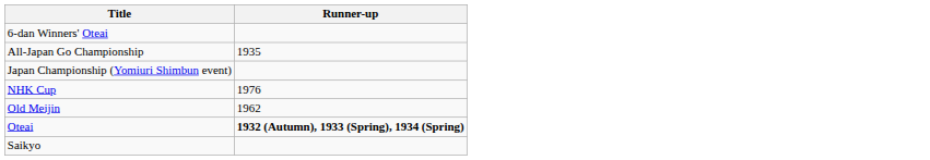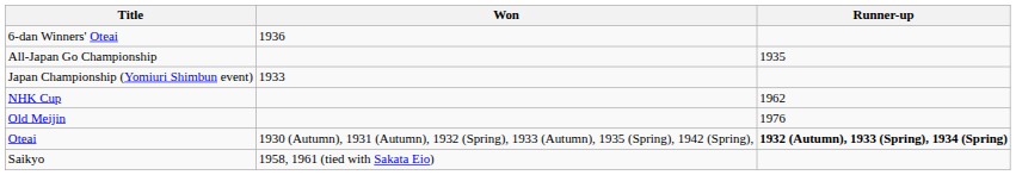 <table class="wikitable">
 <tr>
 <th>Title</th>
+<th>Won</th>
 <th>Runner-up</th>
 </tr>
 <tr>
 <td> 6-dan Winners' <a href='#'>Oteai</a></td>
+<td>1936</td>
 <td></td>
 </tr>
 <tr>
 <td> All-Japan Go Championship</td>
+<td></td>
 <td>1935</td>
 </tr>
 <tr>
 <td> Japan Championship (<a href='#'>Yomiuri Shimbun</a> event)</td>
+<td>1933</td>
 <td></td>
 </tr>
 <tr>
 <td> <a href='#'>NHK Cup</a></td>
+<td></td>
+<td>1962</td>
+</tr>
+<tr>
+<td> <a href='#'>Old Meijin</a></td>
+<td></td>
 <td>1976</td>
 </tr>
 <tr>
-<td> <a href='#'>Old Meijin</a></td>
-<td>1962</td>
-</tr>
-<tr>
 <td> <a href='#'>Oteai</a></td>
+<td>1930 (Autumn), 1931 (Autumn), 1932 (Spring), 1933 (Autumn), 1935 (Spring), 1942 (Spring),</td>
 <td><strong>1932 (Autumn), 1933 (Spring), 1934 (Spring)</strong></td>
 </tr>
 <tr>
 <td> Saikyo</td>
+<td>1958, 1961 (tied with <a href='#'>Sakata Eio</a>)</td>
 <td></td>
 </tr>
 </table>
